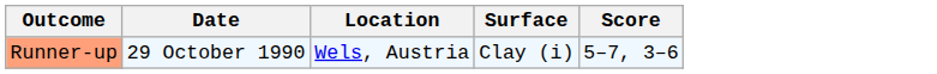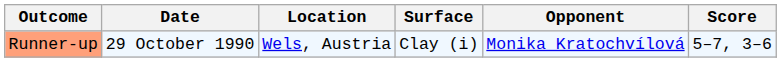 <table class="sortable wikitable" style=font-size:97%>
 <tr>
 <th>Outcome</th>
 <th>Date</th>
 <th>Location</th>
 <th>Surface</th>
+<th>Opponent</th>
 <th>Score</th>
 </tr>
 <tr style="background:#f0f8ff;">
 <td style="background:#ffa07a;">Runner-up</td>
 <td>29 October 1990</td>
 <td><a href='#'>Wels</a>, Austria</td>
 <td>Clay (i)</td>
+<td> <a href='#'>Monika Kratochvílová</a></td>
 <td>5–7, 3–6</td>
 </tr>
 </table>
